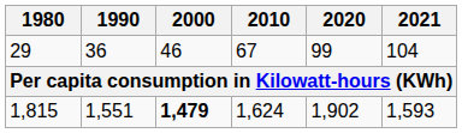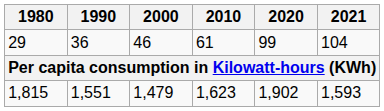 <table class="wikitable">
 <tr>
 <th>1980</th>
 <th>1990</th>
 <th>2000</th>
 <th>2010</th>
 <th>2020</th>
 <th>2021</th>
 </tr>
 <tr>
 <td>29</td>
 <td>36</td>
 <td>46</td>
-<td>67</td>
+<td>61</td>
 <td>99</td>
 <td>104</td>
 </tr>
 <tr>
 <th colspan="6">Per capita consumption in <a href='#'>Kilowatt-hours</a> (KWh)</th>
 </tr>
 <tr>
 <td>1,815</td>
 <td>1,551</td>
-<td><strong>1,479</strong></td>
-<td>1,624</td>
+<td>1,479</td>
+<td>1,623</td>
 <td>1,902</td>
 <td>1,593</td>
 </tr>
 </table>
